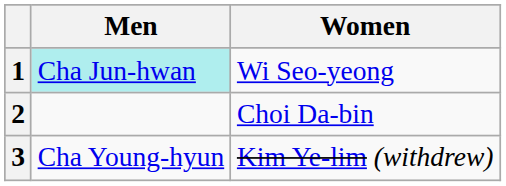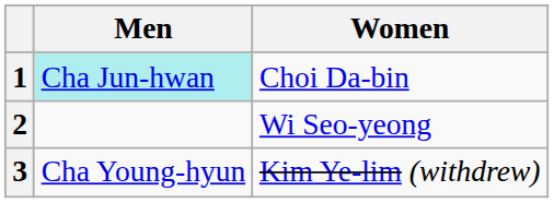 <table class="wikitable">
 <tr>
 <th></th>
 <th>Men</th>
 <th>Women</th>
 </tr>
 <tr>
 <th>1</th>
 <td style="background: paleturquoise;"><a href='#'>Cha Jun-hwan</a></td>
-<td><a href='#'>Wi Seo-yeong</a></td>
+<td><a href='#'>Choi Da-bin</a></td>
 </tr>
 <tr>
 <th>2</th>
 <td></td>
-<td><a href='#'>Choi Da-bin</a></td>
+<td><a href='#'>Wi Seo-yeong</a></td>
 </tr>
 <tr>
 <th>3</th>
 <td><a href='#'>Cha Young-hyun</a></td>
 <td><s><a href='#'>Kim Ye-lim</a></s> <em>(withdrew)</em></td>
 </tr>
 </table>
